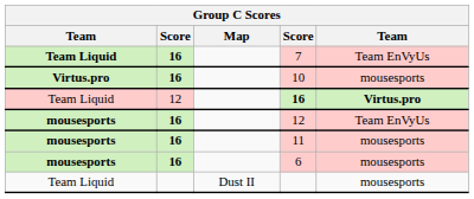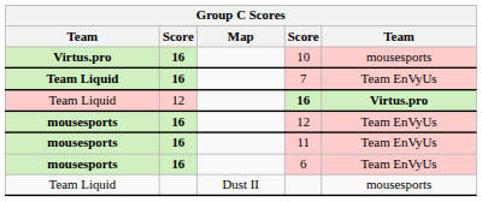 <table class="wikitable" style="text-align: center;">
 <tr>
 <th colspan=5>Group C Scores</th>
 </tr>
 <tr>
 <th width="181px">Team</th>
 <th width="20px">Score</th>
 <th width="100px">Map</th>
 <th width="20px">Score</th>
 <th width="181px">Team</th>
 </tr>
 <tr style="text-align:center;border-width:0 0 2px 0; border-style:solid;border-color:black;">
+<td style="background: #D0F0C0;"><strong>Virtus.pro</strong></td>
+<td style="background: #D0F0C0;"><strong>16</strong></td>
+<td></td>
+<td style="background: #FFCCCC;">10</td>
+<td style="background: #FFCCCC;">mousesports</td>
+</tr>
+<tr style="text-align:center;border-width:0 0 2px 0; border-style:solid;border-color:black;">
 <td style="background: #D0F0C0;"><strong>Team Liquid</strong></td>
 <td style="background: #D0F0C0;"><strong>16</strong></td>
 <td></td>
 <td style="background: #FFCCCC;">7</td>
 <td style="background: #FFCCCC;">Team EnVyUs</td>
-</tr>
-<tr style="text-align:center;border-width:0 0 2px 0; border-style:solid;border-color:black;">
-<td style="background: #D0F0C0;"><strong>Virtus.pro</strong></td>
-<td style="background: #D0F0C0;"><strong>16</strong></td>
-<td></td>
-<td style="background: #FFCCCC;">10</td>
-<td style="background: #FFCCCC;">mousesports</td>
 </tr>
 <tr style="text-align:center;border-width:0 0 2px 0; border-style:solid;border-color:black;">
 <td style="background: #FFCCCC;">Team Liquid</td>
 <td style="background: #FFCCCC;">12</td>
 <td></td>
 <td style="background: #D0F0C0;"><strong>16</strong></td>
 <td style="background: #D0F0C0;"><strong>Virtus.pro</strong></td>
 </tr>
 <tr style="text-align:center;border-width:0 0 2px 0; border-style:solid;border-color:black;">
 <td style="background: #D0F0C0;"><strong>mousesports</strong></td>
 <td style="background: #D0F0C0;"><strong>16</strong></td>
 <td></td>
 <td style="background: #FFCCCC;">12</td>
 <td style="background: #FFCCCC;">Team EnVyUs</td>
 </tr>
 <tr>
 <td style="background: #D0F0C0;"><strong>mousesports</strong></td>
 <td style="background: #D0F0C0;"><strong>16</strong></td>
 <td></td>
 <td style="background: #FFCCCC;">11</td>
-<td style="background: #FFCCCC;">mousesports</td>
+<td style="background: #FFCCCC;">Team EnVyUs</td>
 </tr>
 <tr>
 <td style="background: #D0F0C0;"><strong>mousesports</strong></td>
 <td style="background: #D0F0C0;"><strong>16</strong></td>
 <td></td>
 <td style="background: #FFCCCC;">6</td>
-<td style="background: #FFCCCC;">mousesports</td>
+<td style="background: #FFCCCC;">Team EnVyUs</td>
 </tr>
 <tr style="text-align:center;border-width:0 0 2px 0; border-style:solid;border-color:black;">
 <td>Team Liquid</td>
 <td></td>
 <td>Dust II</td>
 <td></td>
 <td>mousesports</td>
 </tr>
 </table>
